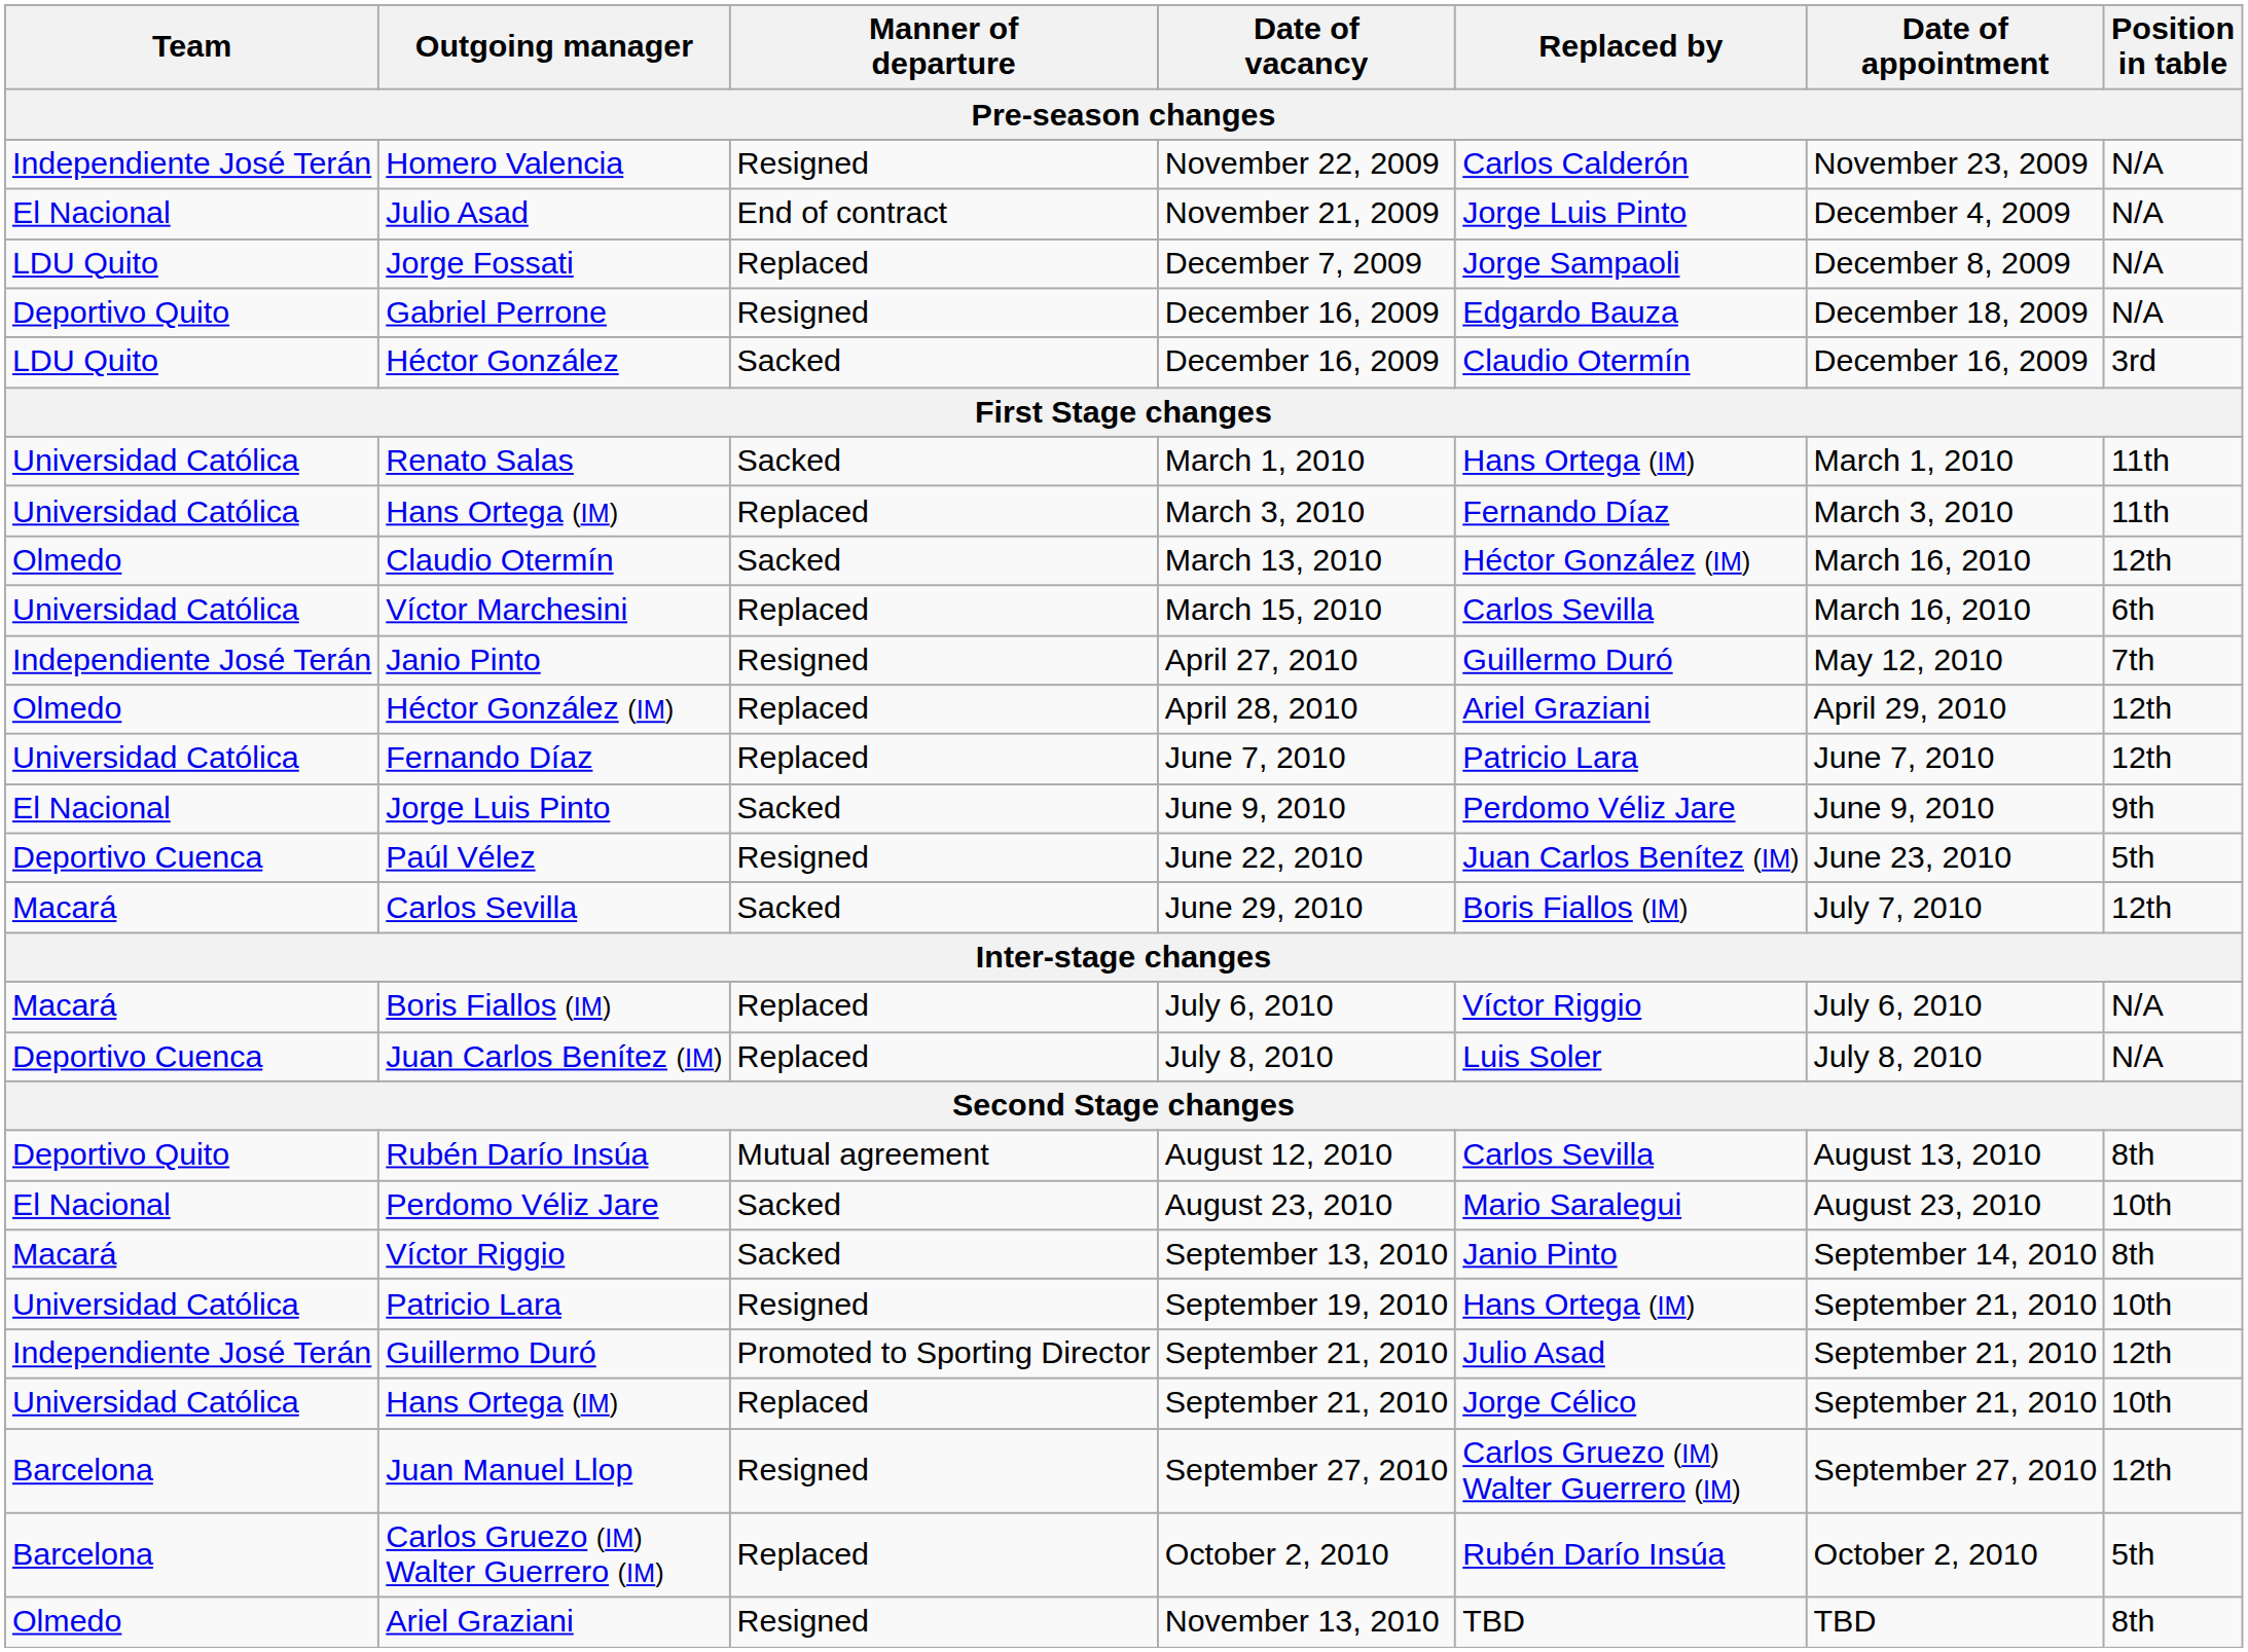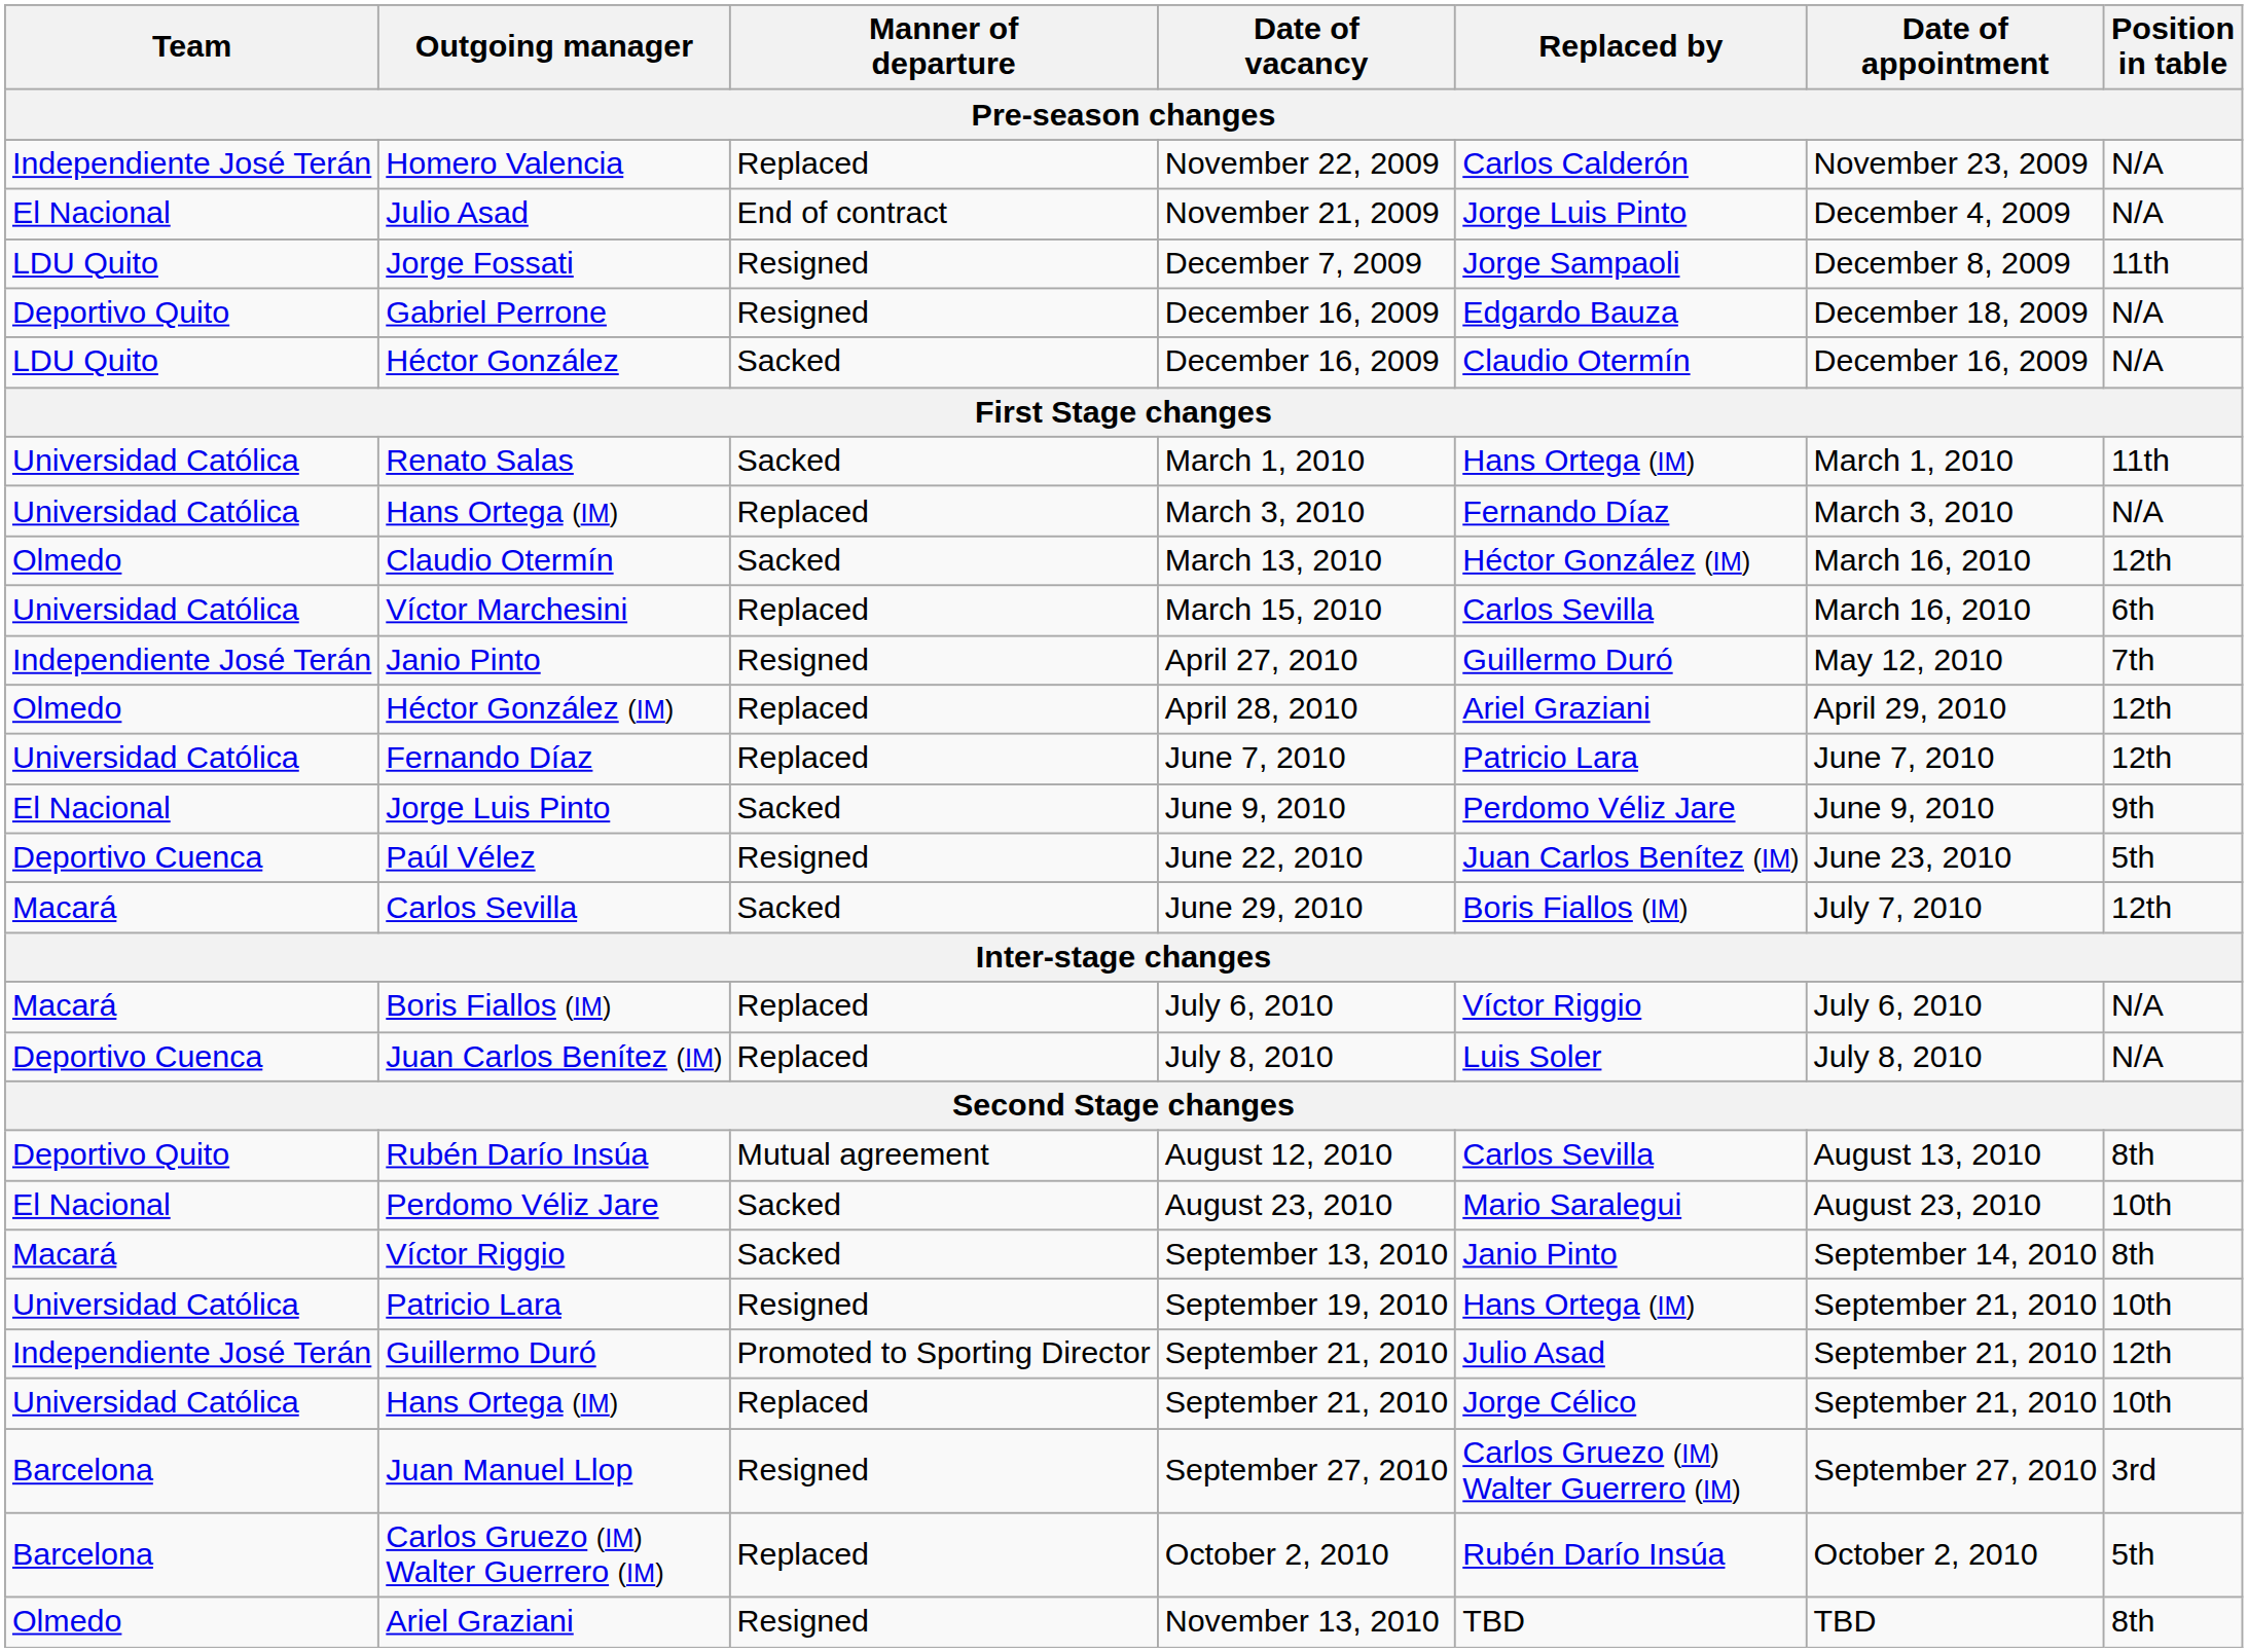 <table class="wikitable">
 <tr>
 <th>Team</th>
 <th>Outgoing manager</th>
 <th>Manner of<br>departure</th>
 <th>Date of<br>vacancy</th>
 <th>Replaced by</th>
 <th>Date of<br>appointment</th>
 <th>Position<br>in table</th>
 </tr>
 <tr>
 <th colspan=7>Pre-season changes</th>
 </tr>
 <tr>
 <td><a href='#'>Independiente José Terán</a></td>
 <td><a href='#'>Homero Valencia</a></td>
-<td>Resigned</td>
+<td>Replaced</td>
 <td>November 22, 2009</td>
 <td><a href='#'>Carlos Calderón</a></td>
 <td>November 23, 2009</td>
 <td>N/A</td>
 </tr>
 <tr>
 <td><a href='#'>El Nacional</a></td>
 <td><a href='#'>Julio Asad</a></td>
 <td>End of contract</td>
 <td>November 21, 2009</td>
 <td><a href='#'>Jorge Luis Pinto</a></td>
 <td>December 4, 2009</td>
 <td>N/A</td>
 </tr>
 <tr>
 <td><a href='#'>LDU Quito</a></td>
 <td><a href='#'>Jorge Fossati</a></td>
-<td>Replaced</td>
+<td>Resigned</td>
 <td>December 7, 2009</td>
 <td><a href='#'>Jorge Sampaoli</a></td>
 <td>December 8, 2009</td>
-<td>N/A</td>
+<td>11th</td>
 </tr>
 <tr>
 <td><a href='#'>Deportivo Quito</a></td>
 <td><a href='#'>Gabriel Perrone</a></td>
 <td>Resigned</td>
 <td>December 16, 2009</td>
 <td><a href='#'>Edgardo Bauza</a></td>
 <td>December 18, 2009</td>
 <td>N/A</td>
 </tr>
 <tr>
 <td><a href='#'>LDU Quito</a></td>
 <td><a href='#'>Héctor González</a></td>
 <td>Sacked</td>
 <td>December 16, 2009</td>
 <td><a href='#'>Claudio Otermín</a></td>
 <td>December 16, 2009</td>
-<td>3rd</td>
+<td>N/A</td>
 </tr>
 <tr>
 <th colspan=7>First Stage changes</th>
 </tr>
 <tr>
 <td><a href='#'>Universidad Católica</a></td>
 <td><a href='#'>Renato Salas</a></td>
 <td>Sacked</td>
 <td>March 1, 2010</td>
 <td><a href='#'>Hans Ortega</a> <small>(<a href='#'>IM</a>)</small></td>
 <td>March 1, 2010</td>
 <td>11th</td>
 </tr>
 <tr>
 <td><a href='#'>Universidad Católica</a></td>
 <td><a href='#'>Hans Ortega</a> <small>(<a href='#'>IM</a>)</small></td>
 <td>Replaced</td>
 <td>March 3, 2010</td>
 <td><a href='#'>Fernando Díaz</a></td>
 <td>March 3, 2010</td>
-<td>11th</td>
+<td>N/A</td>
 </tr>
 <tr>
 <td><a href='#'>Olmedo</a></td>
 <td><a href='#'>Claudio Otermín</a></td>
 <td>Sacked</td>
 <td>March 13, 2010</td>
 <td><a href='#'>Héctor González</a> <small>(<a href='#'>IM</a>)</small></td>
 <td>March 16, 2010</td>
 <td>12th</td>
 </tr>
 <tr>
 <td><a href='#'>Universidad Católica</a></td>
 <td><a href='#'>Víctor Marchesini</a></td>
 <td>Replaced</td>
 <td>March 15, 2010</td>
 <td><a href='#'>Carlos Sevilla</a></td>
 <td>March 16, 2010</td>
 <td>6th</td>
 </tr>
 <tr>
 <td><a href='#'>Independiente José Terán</a></td>
 <td><a href='#'>Janio Pinto</a></td>
 <td>Resigned</td>
 <td>April 27, 2010</td>
 <td><a href='#'>Guillermo Duró</a></td>
 <td>May 12, 2010</td>
 <td>7th</td>
 </tr>
 <tr>
 <td><a href='#'>Olmedo</a></td>
 <td><a href='#'>Héctor González</a> <small>(<a href='#'>IM</a>)</small></td>
 <td>Replaced</td>
 <td>April 28, 2010</td>
 <td><a href='#'>Ariel Graziani</a></td>
 <td>April 29, 2010</td>
 <td>12th</td>
 </tr>
 <tr>
 <td><a href='#'>Universidad Católica</a></td>
 <td><a href='#'>Fernando Díaz</a></td>
 <td>Replaced</td>
 <td>June 7, 2010</td>
 <td><a href='#'>Patricio Lara</a></td>
 <td>June 7, 2010</td>
 <td>12th</td>
 </tr>
 <tr>
 <td><a href='#'>El Nacional</a></td>
 <td><a href='#'>Jorge Luis Pinto</a></td>
 <td>Sacked</td>
 <td>June 9, 2010</td>
 <td><a href='#'>Perdomo Véliz Jare</a></td>
 <td>June 9, 2010</td>
 <td>9th</td>
 </tr>
 <tr>
 <td><a href='#'>Deportivo Cuenca</a></td>
 <td><a href='#'>Paúl Vélez</a></td>
 <td>Resigned</td>
 <td>June 22, 2010</td>
 <td><a href='#'>Juan Carlos Benítez</a> <small>(<a href='#'>IM</a>)</small></td>
 <td>June 23, 2010</td>
 <td>5th</td>
 </tr>
 <tr>
 <td><a href='#'>Macará</a></td>
 <td><a href='#'>Carlos Sevilla</a></td>
 <td>Sacked</td>
 <td>June 29, 2010</td>
 <td><a href='#'>Boris Fiallos</a> <small>(<a href='#'>IM</a>)</small></td>
 <td>July 7, 2010</td>
 <td>12th</td>
 </tr>
 <tr>
 <th colspan=7>Inter-stage changes</th>
 </tr>
 <tr>
 <td><a href='#'>Macará</a></td>
 <td><a href='#'>Boris Fiallos</a> <small>(<a href='#'>IM</a>)</small></td>
 <td>Replaced</td>
 <td>July 6, 2010</td>
 <td><a href='#'>Víctor Riggio</a></td>
 <td>July 6, 2010</td>
 <td>N/A</td>
 </tr>
 <tr>
 <td><a href='#'>Deportivo Cuenca</a></td>
 <td><a href='#'>Juan Carlos Benítez</a> <small>(<a href='#'>IM</a>)</small></td>
 <td>Replaced</td>
 <td>July 8, 2010</td>
 <td><a href='#'>Luis Soler</a></td>
 <td>July 8, 2010</td>
 <td>N/A</td>
 </tr>
 <tr>
 <th colspan=7>Second Stage changes</th>
 </tr>
 <tr>
 <td><a href='#'>Deportivo Quito</a></td>
 <td><a href='#'>Rubén Darío Insúa</a></td>
 <td>Mutual agreement</td>
 <td>August 12, 2010</td>
 <td><a href='#'>Carlos Sevilla</a></td>
 <td>August 13, 2010</td>
 <td>8th</td>
 </tr>
 <tr>
 <td><a href='#'>El Nacional</a></td>
 <td><a href='#'>Perdomo Véliz Jare</a></td>
 <td>Sacked</td>
 <td>August 23, 2010</td>
 <td><a href='#'>Mario Saralegui</a></td>
 <td>August 23, 2010</td>
 <td>10th</td>
 </tr>
 <tr>
 <td><a href='#'>Macará</a></td>
 <td><a href='#'>Víctor Riggio</a></td>
 <td>Sacked</td>
 <td>September 13, 2010</td>
 <td><a href='#'>Janio Pinto</a></td>
 <td>September 14, 2010</td>
 <td>8th</td>
 </tr>
 <tr>
 <td><a href='#'>Universidad Católica</a></td>
 <td><a href='#'>Patricio Lara</a></td>
 <td>Resigned</td>
 <td>September 19, 2010</td>
 <td><a href='#'>Hans Ortega</a> <small>(<a href='#'>IM</a>)</small></td>
 <td>September 21, 2010</td>
 <td>10th</td>
 </tr>
 <tr>
 <td><a href='#'>Independiente José Terán</a></td>
 <td><a href='#'>Guillermo Duró</a></td>
 <td>Promoted to Sporting Director</td>
 <td>September 21, 2010</td>
 <td><a href='#'>Julio Asad</a></td>
 <td>September 21, 2010</td>
 <td>12th</td>
 </tr>
 <tr>
 <td><a href='#'>Universidad Católica</a></td>
 <td><a href='#'>Hans Ortega</a> <small>(<a href='#'>IM</a>)</small></td>
 <td>Replaced</td>
 <td>September 21, 2010</td>
 <td><a href='#'>Jorge Célico</a></td>
 <td>September 21, 2010</td>
 <td>10th</td>
 </tr>
 <tr>
 <td><a href='#'>Barcelona</a></td>
 <td><a href='#'>Juan Manuel Llop</a></td>
 <td>Resigned</td>
 <td>September 27, 2010</td>
 <td><a href='#'>Carlos Gruezo</a> <small>(<a href='#'>IM</a>)</small><br><a href='#'>Walter Guerrero</a> <small>(<a href='#'>IM</a>)</small></td>
 <td>September 27, 2010</td>
-<td>12th</td>
+<td>3rd</td>
 </tr>
 <tr>
 <td><a href='#'>Barcelona</a></td>
 <td><a href='#'>Carlos Gruezo</a> <small>(<a href='#'>IM</a>)</small><br><a href='#'>Walter Guerrero</a> <small>(<a href='#'>IM</a>)</small></td>
 <td>Replaced</td>
 <td>October 2, 2010</td>
 <td><a href='#'>Rubén Darío Insúa</a></td>
 <td>October 2, 2010</td>
 <td>5th</td>
 </tr>
 <tr>
 <td><a href='#'>Olmedo</a></td>
 <td><a href='#'>Ariel Graziani</a></td>
 <td>Resigned</td>
 <td>November 13, 2010</td>
 <td>TBD</td>
 <td>TBD</td>
 <td>8th</td>
 </tr>
 </table>
